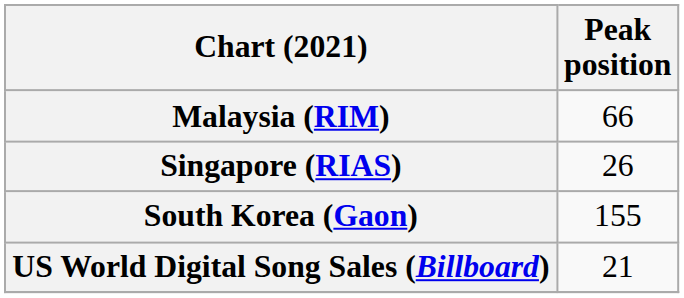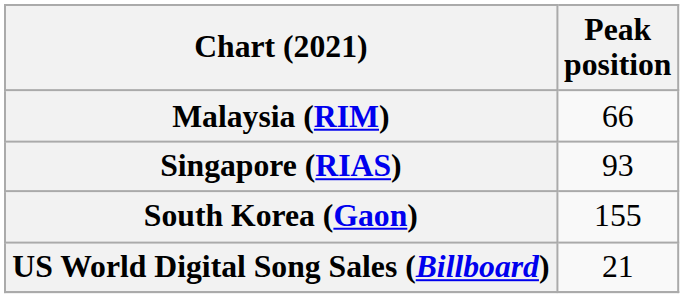 <table class="wikitable sortable plainrowheaders" style="text-align:center">
 <tr>
 <th scope="col">Chart (2021)</th>
 <th scope="col">Peak<br>position</th>
 </tr>
 <tr>
 <th scope="row">Malaysia (<a href='#'>RIM</a>)</th>
 <td>66</td>
 </tr>
 <tr>
 <th scope="row">Singapore (<a href='#'>RIAS</a>)</th>
-<td>26</td>
+<td>93</td>
 </tr>
 <tr>
 <th scope="row">South Korea (<a href='#'>Gaon</a>)</th>
 <td>155</td>
 </tr>
 <tr>
 <th scope="row">US World Digital Song Sales (<em><a href='#'>Billboard</a></em>)</th>
 <td>21</td>
 </tr>
 <tr>
 </tr>
 </table>
